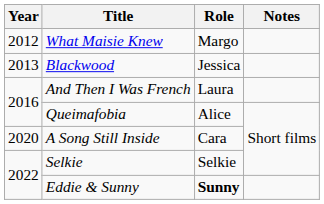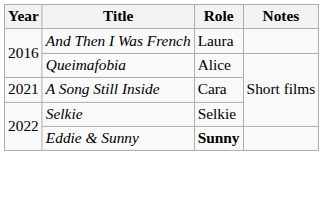 <table class="wikitable">
 <tr>
 <th>Year</th>
 <th>Title</th>
 <th>Role</th>
 <th>Notes</th>
-</tr>
-<tr>
-<td>2012</td>
-<td><em><a href='#'>What Maisie Knew</a></em></td>
-<td>Margo</td>
-<td></td>
-</tr>
-<tr>
-<td>2013</td>
-<td><em><a href='#'>Blackwood</a></em></td>
-<td>Jessica</td>
-<td></td>
 </tr>
 <tr>
 <td rowspan="2">2016</td>
 <td><em>And Then I Was French</em></td>
 <td>Laura</td>
 <td></td>
 </tr>
 <tr>
 <td><em>Queimafobia</em></td>
 <td>Alice</td>
 <td rowspan="3">Short films</td>
 </tr>
 <tr>
-<td>2020</td>
+<td>2021</td>
 <td><em>A Song Still Inside</em></td>
 <td>Cara</td>
 </tr>
 <tr>
 <td rowspan="2">2022</td>
 <td><em>Selkie</em></td>
 <td>Selkie</td>
 </tr>
 <tr>
 <td><em>Eddie & Sunny</em></td>
 <td><strong>Sunny</strong></td>
 <td></td>
 </tr>
 </table>
